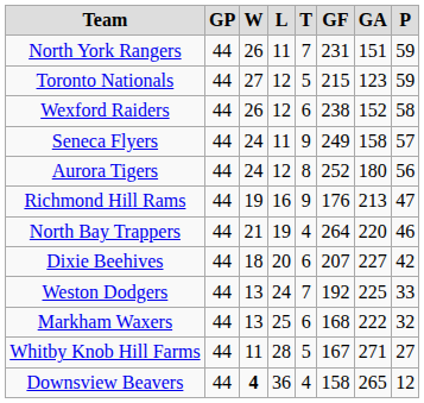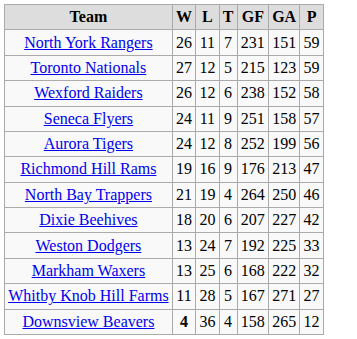 <table class="wikitable">
 <tr align="center"  bgcolor="#dddddd">
 <td><strong>Team</strong></td>
-<td><strong>GP</strong></td>
 <td><strong>W</strong></td>
 <td><strong>L</strong></td>
 <td><strong>T</strong></td>
 <td><strong>GF</strong></td>
 <td><strong>GA</strong></td>
 <td><strong>P</strong></td>
 </tr>
 <tr align="center">
 <td><a href='#'>North York Rangers</a></td>
-<td>44</td>
 <td>26</td>
 <td>11</td>
 <td>7</td>
 <td>231</td>
 <td>151</td>
 <td>59</td>
 </tr>
 <tr align="center">
 <td><a href='#'>Toronto Nationals</a></td>
-<td>44</td>
 <td>27</td>
 <td>12</td>
 <td>5</td>
 <td>215</td>
 <td>123</td>
 <td>59</td>
 </tr>
 <tr align="center">
 <td><a href='#'>Wexford Raiders</a></td>
-<td>44</td>
 <td>26</td>
 <td>12</td>
 <td>6</td>
 <td>238</td>
 <td>152</td>
 <td>58</td>
 </tr>
 <tr align="center">
 <td><a href='#'>Seneca Flyers</a></td>
-<td>44</td>
 <td>24</td>
 <td>11</td>
 <td>9</td>
-<td>249</td>
+<td>251</td>
 <td>158</td>
 <td>57</td>
 </tr>
 <tr align="center">
 <td><a href='#'>Aurora Tigers</a></td>
-<td>44</td>
 <td>24</td>
 <td>12</td>
 <td>8</td>
 <td>252</td>
-<td>180</td>
+<td>199</td>
 <td>56</td>
 </tr>
 <tr align="center">
 <td><a href='#'>Richmond Hill Rams</a></td>
-<td>44</td>
 <td>19</td>
 <td>16</td>
 <td>9</td>
 <td>176</td>
 <td>213</td>
 <td>47</td>
 </tr>
 <tr align="center">
 <td><a href='#'>North Bay Trappers</a></td>
-<td>44</td>
 <td>21</td>
 <td>19</td>
 <td>4</td>
 <td>264</td>
-<td>220</td>
+<td>250</td>
 <td>46</td>
 </tr>
 <tr align="center">
 <td><a href='#'>Dixie Beehives</a></td>
-<td>44</td>
 <td>18</td>
 <td>20</td>
 <td>6</td>
 <td>207</td>
 <td>227</td>
 <td>42</td>
 </tr>
 <tr align="center">
 <td><a href='#'>Weston Dodgers</a></td>
-<td>44</td>
 <td>13</td>
 <td>24</td>
 <td>7</td>
 <td>192</td>
 <td>225</td>
 <td>33</td>
 </tr>
 <tr align="center">
 <td><a href='#'>Markham Waxers</a></td>
-<td>44</td>
 <td>13</td>
 <td>25</td>
 <td>6</td>
 <td>168</td>
 <td>222</td>
 <td>32</td>
 </tr>
 <tr align="center">
 <td><a href='#'>Whitby Knob Hill Farms</a></td>
-<td>44</td>
 <td>11</td>
 <td>28</td>
 <td>5</td>
 <td>167</td>
 <td>271</td>
 <td>27</td>
 </tr>
 <tr align="center">
 <td><a href='#'>Downsview Beavers</a></td>
-<td>44</td>
 <td><strong>4</strong></td>
 <td>36</td>
 <td>4</td>
 <td>158</td>
 <td>265</td>
 <td>12</td>
 </tr>
 </table>
